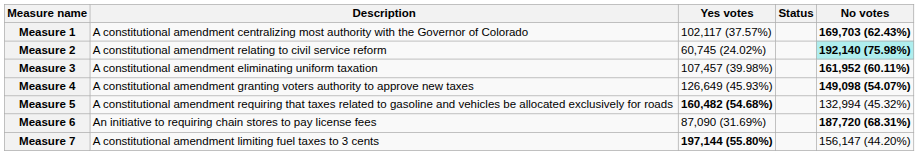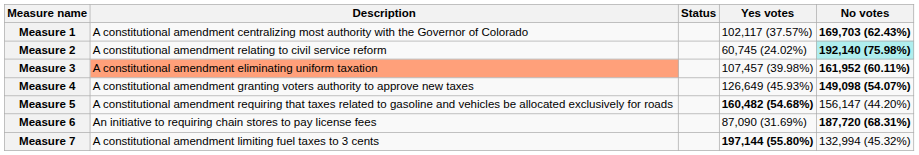 <table class="wikitable sortable plainrowheaders" style="width:100%">
 <tr>
 <th scope="col">Measure name</th>
 <th class="unsortable" scope="col">Description</th>
+<th scope="col">Status</th>
 <th scope="col">Yes votes</th>
-<th scope="col">Status</th>
 <th scope="col">No votes</th>
 </tr>
 <tr>
 <th scope="row">Measure 1</th>
 <td>A constitutional amendment centralizing most authority with the Governor of Colorado</td>
+<td></td>
 <td>102,117 (37.57%)</td>
-<td></td>
 <td><strong>169,703 (62.43%)</strong></td>
 </tr>
 <tr>
 <th scope="row">Measure 2</th>
 <td>A constitutional amendment relating to civil service reform</td>
+<td></td>
 <td>60,745 (24.02%)</td>
-<td></td>
 <td style="background: paleturquoise;"><strong>192,140 (75.98%)</strong></td>
 </tr>
 <tr>
 <th scope="row">Measure 3</th>
-<td>A constitutional amendment eliminating uniform taxation</td>
+<td style="background: lightsalmon;">A constitutional amendment eliminating uniform taxation</td>
+<td></td>
 <td>107,457 (39.98%)</td>
-<td></td>
 <td><strong>161,952 (60.11%)</strong></td>
 </tr>
 <tr>
 <th scope="row">Measure 4</th>
 <td>A constitutional amendment granting voters authority to approve new taxes</td>
+<td></td>
 <td>126,649 (45.93%)</td>
-<td></td>
 <td><strong>149,098 (54.07%)</strong></td>
 </tr>
 <tr>
 <th scope="row">Measure 5</th>
 <td>A constitutional amendment requiring that taxes related to gasoline and vehicles be allocated exclusively for roads</td>
+<td></td>
 <td><strong>160,482 (54.68%)</strong></td>
-<td></td>
-<td>132,994 (45.32%)</td>
+<td>156,147 (44.20%)</td>
 </tr>
 <tr>
 <th scope="row">Measure 6</th>
 <td>An initiative to requiring chain stores to pay license fees</td>
+<td></td>
 <td>87,090 (31.69%)</td>
-<td></td>
 <td><strong>187,720 (68.31%)</strong></td>
 </tr>
 <tr>
 <th scope="row">Measure 7</th>
 <td>A constitutional amendment limiting fuel taxes to 3 cents</td>
+<td></td>
 <td><strong>197,144 (55.80%)</strong></td>
-<td></td>
-<td>156,147 (44.20%)</td>
+<td>132,994 (45.32%)</td>
 </tr>
 </table>
